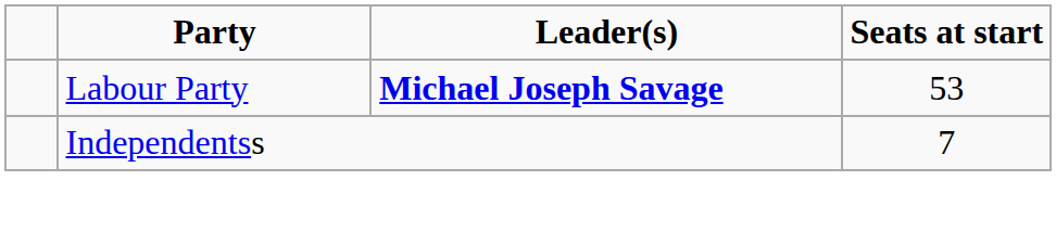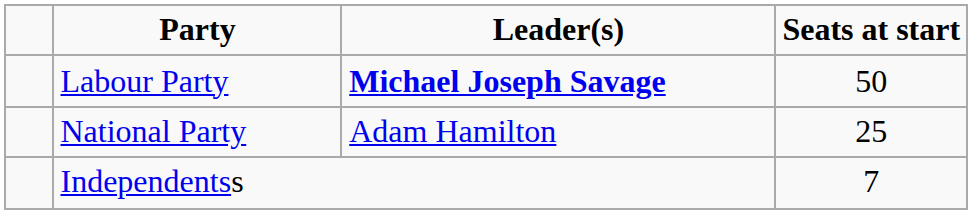 <table class="wikitable">
 <tr>
 <td width=5%></td>
 <td width=30% align=center><strong>Party</strong></td>
 <td width=45% align=center><strong>Leader(s)</strong></td>
 <td width=20% align=center><strong>Seats at start</strong></td>
 </tr>
 <tr>
 <td></td>
 <td><a href='#'>Labour Party</a></td>
 <td><strong><a href='#'>Michael Joseph Savage</a></strong></td>
-<td align=center>53</td>
+<td align=center>50</td>
+</tr>
+<tr>
+<td></td>
+<td><a href='#'>National Party</a></td>
+<td><a href='#'>Adam Hamilton</a></td>
+<td align=center>25</td>
 </tr>
 <tr>
 <td></td>
 <td colspan=2><a href='#'>Independents</a>s</td>
 <td align=center>7</td>
 </tr>
 </table>
